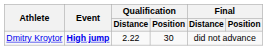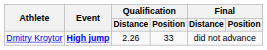 <table class=wikitable style="font-size:90%">
 <tr>
 <th rowspan="2">Athlete</th>
 <th rowspan="2">Event</th>
 <th colspan="2">Qualification</th>
 <th colspan="2">Final</th>
 </tr>
 <tr style="font-size:95%">
 <th>Distance</th>
 <th>Position</th>
 <th>Distance</th>
 <th>Position</th>
 </tr>
 <tr style=text-align:center>
 <td style=text-align:left><a href='#'>Dmitry Kroytor</a></td>
 <td style=text-align:left><strong><a href='#'>High jump</a></strong></td>
-<td>2.22</td>
-<td>30</td>
+<td>2.26</td>
+<td>33</td>
 <td colspan="2">did not advance</td>
 </tr>
 </table>
